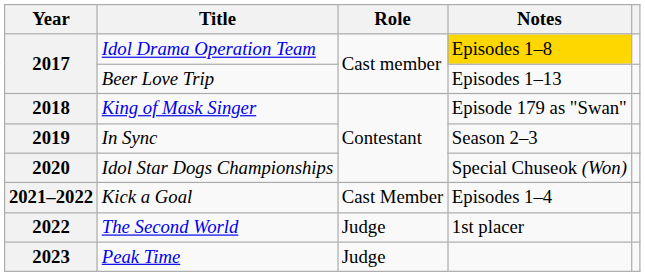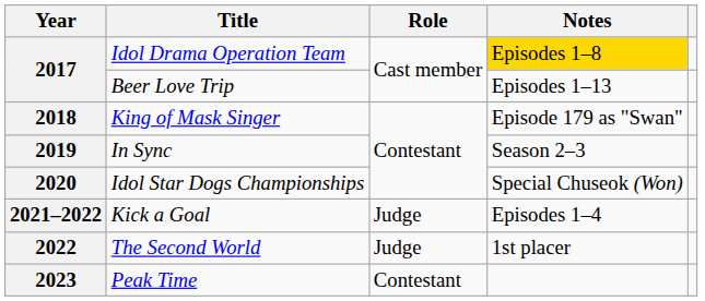 <table class="wikitable plainrowheaders sortable">
 <tr>
 <th scope="col">Year</th>
 <th scope="col">Title</th>
 <th scope="col">Role</th>
 <th scope="col">Notes</th>
 <th scope="col" class="unsortable"></th>
 </tr>
 <tr>
 <th scope="row" rowspan="2">2017</th>
 <td><em><a href='#'>Idol Drama Operation Team</a></em></td>
 <td rowspan="2">Cast member</td>
 <td style="background: gold;">Episodes 1–8</td>
 <td style="text-align:center"></td>
 </tr>
 <tr>
 <td><em>Beer Love Trip</em></td>
 <td>Episodes 1–13</td>
 <td style="text-align:center"></td>
 </tr>
 <tr>
 <th scope="row">2018</th>
 <td><em><a href='#'>King of Mask Singer</a></em></td>
 <td rowspan="3">Contestant</td>
 <td>Episode 179 as "Swan"</td>
 <td style="text-align:center"></td>
 </tr>
 <tr>
 <th scope="row">2019</th>
 <td><em>In Sync</em></td>
 <td>Season 2–3</td>
 <td style="text-align:center"></td>
 </tr>
 <tr>
 <th scope="row">2020</th>
 <td><em>Idol Star Dogs Championships</em></td>
 <td>Special Chuseok <em>(Won)</em></td>
 <td style="text-align:center"></td>
 </tr>
 <tr>
 <th scope="row">2021–2022</th>
 <td><em>Kick a Goal</em></td>
-<td>Cast Member</td>
+<td>Judge</td>
 <td>Episodes 1–4</td>
 <td style="text-align:center"></td>
 </tr>
 <tr>
 <th scope="row">2022</th>
 <td><em><a href='#'>The Second World</a></em></td>
 <td>Judge</td>
 <td>1st placer</td>
 <td style="text-align:center"></td>
 </tr>
 <tr>
 <th scope="row">2023</th>
 <td><em><a href='#'>Peak Time</a></em></td>
-<td>Judge</td>
+<td>Contestant</td>
 <td></td>
 <td style="text-align:center"></td>
 </tr>
 </table>
